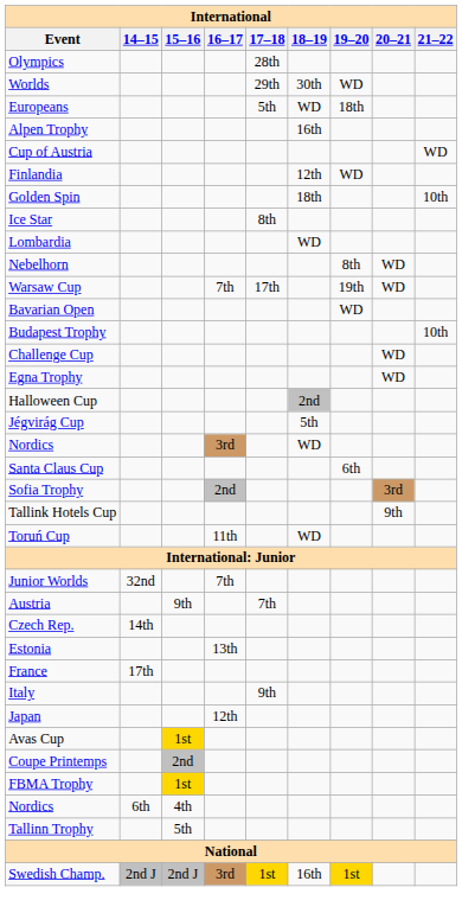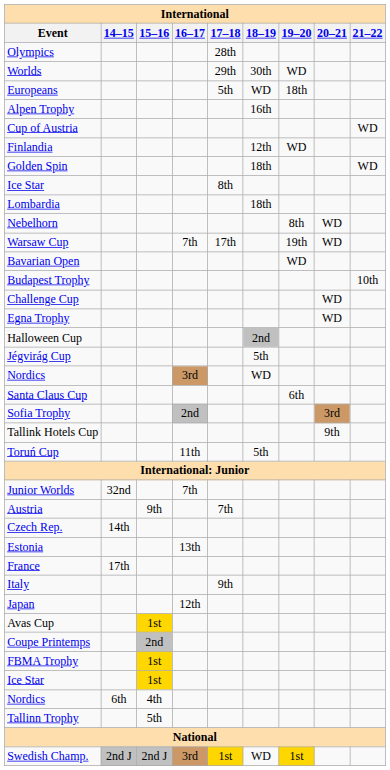 <table class="wikitable" style="text-align:center">
 <tr>
 <th colspan="9" style="background-color: #ffdead; " align="center">International</th>
 </tr>
 <tr>
 <th>Event</th>
 <th><a href='#'>14–15</a></th>
 <th><a href='#'>15–16</a></th>
 <th><a href='#'>16–17</a></th>
 <th><a href='#'>17–18</a></th>
 <th><a href='#'>18–19</a></th>
 <th><a href='#'>19–20</a></th>
 <th><a href='#'>20–21</a></th>
 <th><a href='#'>21–22</a></th>
 </tr>
 <tr>
 <td align=left><a href='#'>Olympics</a></td>
 <td></td>
 <td></td>
 <td></td>
 <td>28th</td>
 <td></td>
 <td></td>
 <td></td>
 <td></td>
 </tr>
 <tr>
 <td align=left><a href='#'>Worlds</a></td>
 <td></td>
 <td></td>
 <td></td>
 <td>29th</td>
 <td>30th</td>
 <td>WD</td>
 <td></td>
 <td></td>
 </tr>
 <tr>
 <td align=left><a href='#'>Europeans</a></td>
 <td></td>
 <td></td>
 <td></td>
 <td>5th</td>
 <td>WD</td>
 <td>18th</td>
 <td></td>
 <td></td>
 </tr>
 <tr>
 <td align=left> <a href='#'>Alpen Trophy</a></td>
 <td></td>
 <td></td>
 <td></td>
 <td></td>
 <td>16th</td>
 <td></td>
 <td></td>
 <td></td>
 </tr>
 <tr>
 <td align=left> <a href='#'>Cup of Austria</a></td>
 <td></td>
 <td></td>
 <td></td>
 <td></td>
 <td></td>
 <td></td>
 <td></td>
 <td>WD</td>
 </tr>
 <tr>
 <td align=left> <a href='#'>Finlandia</a></td>
 <td></td>
 <td></td>
 <td></td>
 <td></td>
 <td>12th</td>
 <td>WD</td>
 <td></td>
 <td></td>
 </tr>
 <tr>
 <td align=left> <a href='#'>Golden Spin</a></td>
 <td></td>
 <td></td>
 <td></td>
 <td></td>
 <td>18th</td>
 <td></td>
 <td></td>
-<td>10th</td>
+<td>WD</td>
 </tr>
 <tr>
 <td align=left> <a href='#'>Ice Star</a></td>
 <td></td>
 <td></td>
 <td></td>
 <td>8th</td>
 <td></td>
 <td></td>
 <td></td>
 <td></td>
 </tr>
 <tr>
 <td align=left> <a href='#'>Lombardia</a></td>
 <td></td>
 <td></td>
 <td></td>
 <td></td>
-<td>WD</td>
+<td>18th</td>
 <td></td>
 <td></td>
 <td></td>
 </tr>
 <tr>
 <td align=left> <a href='#'>Nebelhorn</a></td>
 <td></td>
 <td></td>
 <td></td>
 <td></td>
 <td></td>
 <td>8th</td>
 <td>WD</td>
 <td></td>
 </tr>
 <tr>
 <td align=left> <a href='#'>Warsaw Cup</a></td>
 <td></td>
 <td></td>
 <td>7th</td>
 <td>17th</td>
 <td></td>
 <td>19th</td>
 <td>WD</td>
 <td></td>
 </tr>
 <tr>
 <td align=left><a href='#'>Bavarian Open</a></td>
 <td></td>
 <td></td>
 <td></td>
 <td></td>
 <td></td>
 <td>WD</td>
 <td></td>
 <td></td>
 </tr>
 <tr>
 <td align=left><a href='#'>Budapest Trophy</a></td>
 <td></td>
 <td></td>
 <td></td>
 <td></td>
 <td></td>
 <td></td>
 <td></td>
 <td>10th</td>
 </tr>
 <tr>
 <td align=left><a href='#'>Challenge Cup</a></td>
 <td></td>
 <td></td>
 <td></td>
 <td></td>
 <td></td>
 <td></td>
 <td>WD</td>
 <td></td>
 </tr>
 <tr>
 <td align=left><a href='#'>Egna Trophy</a></td>
 <td></td>
 <td></td>
 <td></td>
 <td></td>
 <td></td>
 <td></td>
 <td>WD</td>
 <td></td>
 </tr>
 <tr>
 <td align=left>Halloween Cup</td>
 <td></td>
 <td></td>
 <td></td>
 <td></td>
 <td bgcolor=silver>2nd</td>
 <td></td>
 <td></td>
 <td></td>
 </tr>
 <tr>
 <td align=left><a href='#'>Jégvirág Cup</a></td>
 <td></td>
 <td></td>
 <td></td>
 <td></td>
 <td>5th</td>
 <td></td>
 <td></td>
 <td></td>
 </tr>
 <tr>
 <td align=left><a href='#'>Nordics</a></td>
 <td></td>
 <td></td>
 <td bgcolor=cc9966>3rd</td>
 <td></td>
 <td>WD</td>
 <td></td>
 <td></td>
 <td></td>
 </tr>
 <tr>
 <td align=left><a href='#'>Santa Claus Cup</a></td>
 <td></td>
 <td></td>
 <td></td>
 <td></td>
 <td></td>
 <td>6th</td>
 <td></td>
 <td></td>
 </tr>
 <tr>
 <td align=left><a href='#'>Sofia Trophy</a></td>
 <td></td>
 <td></td>
 <td bgcolor=silver>2nd</td>
 <td></td>
 <td></td>
 <td></td>
 <td bgcolor=cc9966>3rd</td>
 <td></td>
 </tr>
 <tr>
 <td align=left>Tallink Hotels Cup</td>
 <td></td>
 <td></td>
 <td></td>
 <td></td>
 <td></td>
 <td></td>
 <td>9th</td>
 <td></td>
 </tr>
 <tr>
 <td align=left><a href='#'>Toruń Cup</a></td>
 <td></td>
 <td></td>
 <td>11th</td>
 <td></td>
-<td>WD</td>
+<td>5th</td>
 <td></td>
 <td></td>
 <td></td>
 </tr>
 <tr>
 <th colspan="9" style="background-color: #ffdead; " align="center">International: Junior</th>
 </tr>
 <tr>
 <td align=left><a href='#'>Junior Worlds</a></td>
 <td>32nd</td>
 <td></td>
 <td>7th</td>
 <td></td>
 <td></td>
 <td></td>
 <td></td>
 <td></td>
 </tr>
 <tr>
 <td align=left> <a href='#'>Austria</a></td>
 <td></td>
 <td>9th</td>
 <td></td>
 <td>7th</td>
 <td></td>
 <td></td>
 <td></td>
 <td></td>
 </tr>
 <tr>
 <td align=left> <a href='#'>Czech Rep.</a></td>
 <td>14th</td>
 <td></td>
 <td></td>
 <td></td>
 <td></td>
 <td></td>
 <td></td>
 <td></td>
 </tr>
 <tr>
 <td align=left> <a href='#'>Estonia</a></td>
 <td></td>
 <td></td>
 <td>13th</td>
 <td></td>
 <td></td>
 <td></td>
 <td></td>
 <td></td>
 </tr>
 <tr>
 <td align=left> <a href='#'>France</a></td>
 <td>17th</td>
 <td></td>
 <td></td>
 <td></td>
 <td></td>
 <td></td>
 <td></td>
 <td></td>
 </tr>
 <tr>
 <td align=left> <a href='#'>Italy</a></td>
 <td></td>
 <td></td>
 <td></td>
 <td>9th</td>
 <td></td>
 <td></td>
 <td></td>
 <td></td>
 </tr>
 <tr>
 <td align=left> <a href='#'>Japan</a></td>
 <td></td>
 <td></td>
 <td>12th</td>
 <td></td>
 <td></td>
 <td></td>
 <td></td>
 <td></td>
 </tr>
 <tr>
 <td align=left>Avas Cup</td>
 <td></td>
 <td bgcolor=gold>1st</td>
 <td></td>
 <td></td>
 <td></td>
 <td></td>
 <td></td>
 <td></td>
 </tr>
 <tr>
 <td align=left><a href='#'>Coupe Printemps</a></td>
 <td></td>
 <td bgcolor=silver>2nd</td>
 <td></td>
 <td></td>
 <td></td>
 <td></td>
 <td></td>
 <td></td>
 </tr>
 <tr>
 <td align=left><a href='#'>FBMA Trophy</a></td>
 <td></td>
 <td bgcolor=gold>1st</td>
 <td></td>
 <td></td>
 <td></td>
 <td></td>
 <td></td>
 <td></td>
 </tr>
 <tr>
+<td align=left><a href='#'>Ice Star</a></td>
+<td></td>
+<td bgcolor=gold>1st</td>
+<td></td>
+<td></td>
+<td></td>
+<td></td>
+<td></td>
+<td></td>
+</tr>
+<tr>
 <td align=left><a href='#'>Nordics</a></td>
 <td>6th</td>
 <td>4th</td>
 <td></td>
 <td></td>
 <td></td>
 <td></td>
 <td></td>
 <td></td>
 </tr>
 <tr>
 <td align=left><a href='#'>Tallinn Trophy</a></td>
 <td></td>
 <td>5th</td>
 <td></td>
 <td></td>
 <td></td>
 <td></td>
 <td></td>
 <td></td>
 </tr>
 <tr>
 <th colspan="9" style="background-color: #ffdead; " align="center">National</th>
 </tr>
 <tr>
 <td align="left"><a href='#'>Swedish Champ.</a></td>
 <td bgcolor="silver">2nd J</td>
 <td bgcolor="silver">2nd J</td>
 <td bgcolor="cc9966">3rd</td>
 <td bgcolor="gold">1st</td>
-<td>16th</td>
+<td>WD</td>
 <td bgcolor="gold">1st</td>
 <td></td>
 <td></td>
 </tr>
 </table>
